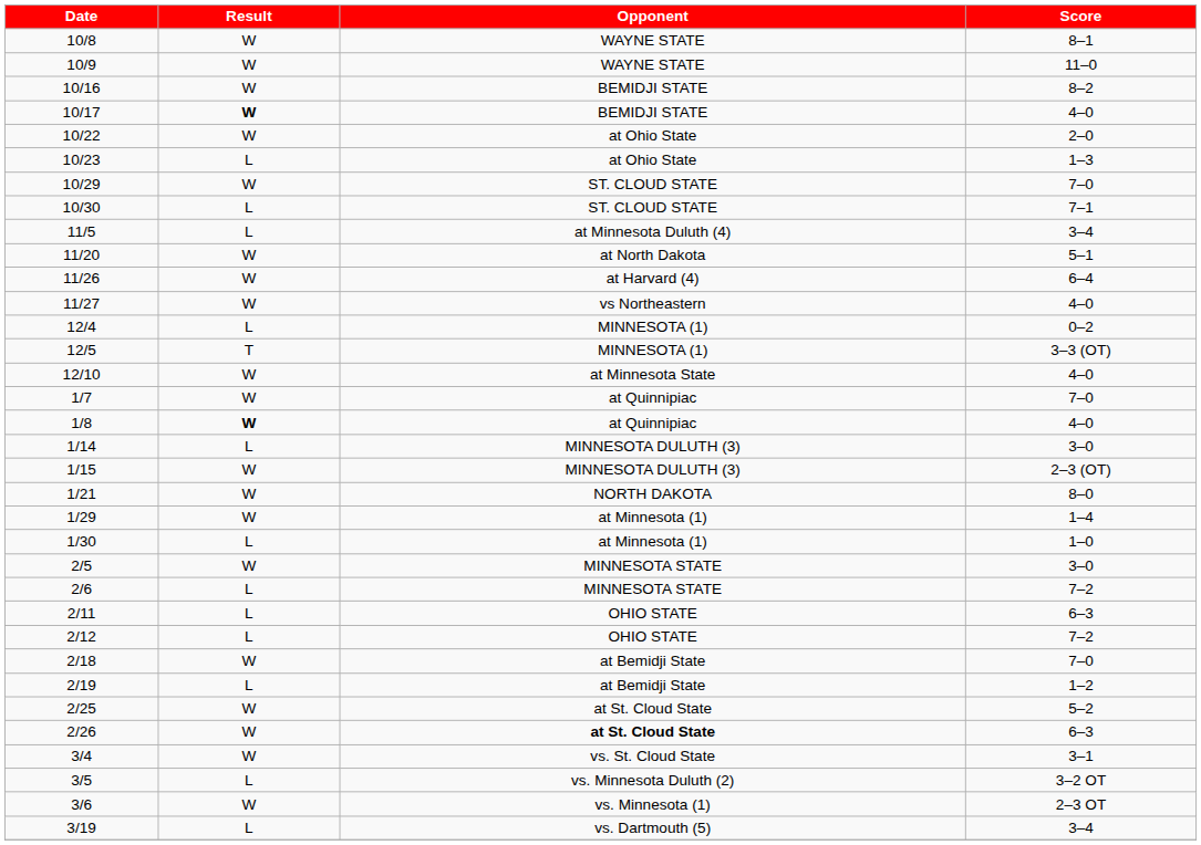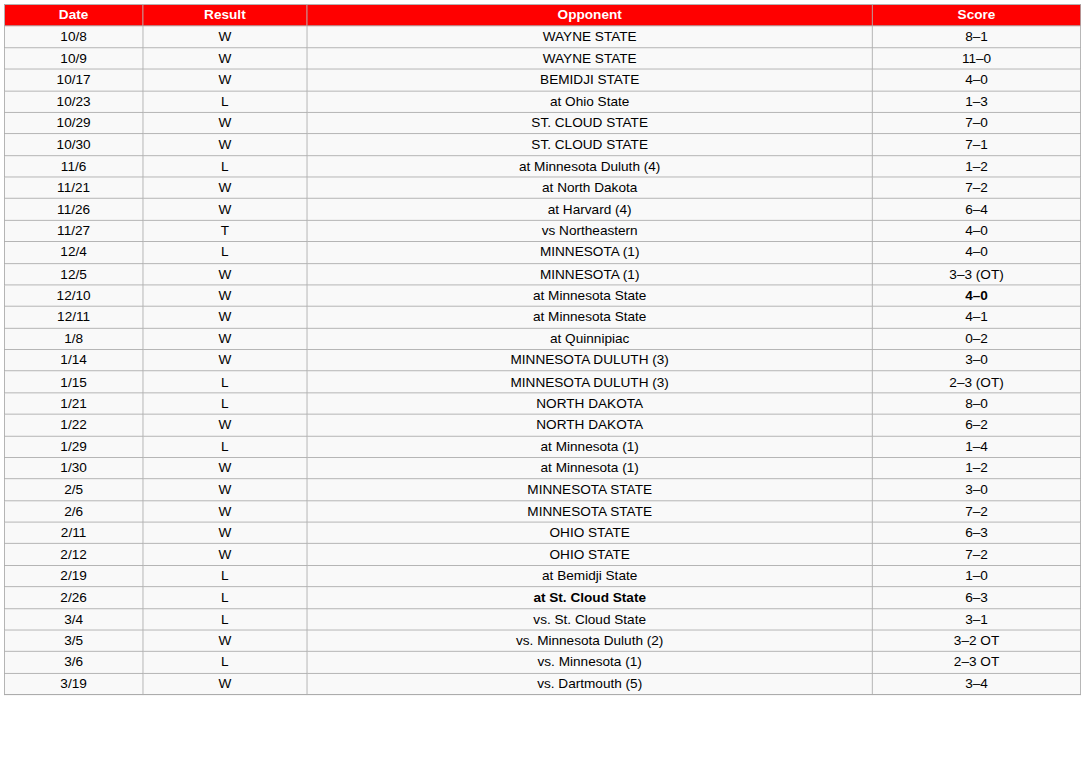 <table class="wikitable" width="80%">
 <tr align="center"  style=" background:red; color:#FFFFFF; ">
 <td><strong>Date</strong></td>
 <td><strong>Result</strong></td>
 <td><strong>Opponent</strong></td>
 <td><strong>Score</strong></td>
 </tr>
 <tr align="center" bgcolor="">
 <td>10/8</td>
 <td>W</td>
 <td>WAYNE STATE</td>
 <td>8–1</td>
 </tr>
 <tr align="center" bgcolor="">
 <td>10/9</td>
 <td>W</td>
 <td>WAYNE STATE</td>
 <td>11–0</td>
 </tr>
 <tr align="center" bgcolor="">
-<td>10/16</td>
+<td>10/17</td>
 <td>W</td>
 <td>BEMIDJI STATE</td>
-<td>8–2</td>
-</tr>
-<tr align="center" bgcolor="">
-<td>10/17</td>
-<td><strong>W</strong></td>
-<td>BEMIDJI STATE</td>
 <td>4–0</td>
-</tr>
-<tr align="center" bgcolor="">
-<td>10/22</td>
-<td>W</td>
-<td>at Ohio State</td>
-<td>2–0</td>
 </tr>
 <tr align="center" bgcolor="">
 <td>10/23</td>
 <td>L</td>
 <td>at Ohio State</td>
 <td>1–3</td>
 </tr>
 <tr align="center" bgcolor="">
 <td>10/29</td>
 <td>W</td>
 <td>ST. CLOUD STATE</td>
 <td>7–0</td>
 </tr>
 <tr align="center" bgcolor="">
 <td>10/30</td>
-<td>L</td>
+<td>W</td>
 <td>ST. CLOUD STATE</td>
 <td>7–1</td>
 </tr>
 <tr align="center" bgcolor="">
-<td>11/5</td>
+<td>11/6</td>
 <td>L</td>
 <td>at Minnesota Duluth (4)</td>
-<td>3–4</td>
+<td>1–2</td>
 </tr>
 <tr align="center" bgcolor="">
-<td>11/20</td>
+<td>11/21</td>
 <td>W</td>
 <td>at North Dakota</td>
-<td>5–1</td>
+<td>7–2</td>
 </tr>
 <tr align="center" bgcolor="">
 <td>11/26</td>
 <td>W</td>
 <td>at Harvard (4)</td>
 <td>6–4</td>
 </tr>
 <tr align="center" bgcolor="">
 <td>11/27</td>
-<td>W</td>
+<td>T</td>
 <td>vs Northeastern</td>
 <td>4–0</td>
 </tr>
 <tr align="center" bgcolor="">
 <td>12/4</td>
 <td>L</td>
 <td>MINNESOTA (1)</td>
-<td>0–2</td>
+<td>4–0</td>
 </tr>
 <tr align="center" bgcolor="">
 <td>12/5</td>
-<td>T</td>
+<td>W</td>
 <td>MINNESOTA (1)</td>
 <td>3–3 (OT)</td>
 </tr>
 <tr align="center" bgcolor="">
 <td>12/10</td>
 <td>W</td>
 <td>at Minnesota State</td>
-<td>4–0</td>
+<td><strong>4–0</strong></td>
 </tr>
 <tr align="center" bgcolor="">
-<td>1/7</td>
+<td>12/11</td>
 <td>W</td>
-<td>at Quinnipiac</td>
-<td>7–0</td>
+<td>at Minnesota State</td>
+<td>4–1</td>
 </tr>
 <tr align="center" bgcolor="">
 <td>1/8</td>
-<td><strong>W</strong></td>
+<td>W</td>
 <td>at Quinnipiac</td>
-<td>4–0</td>
+<td>0–2</td>
 </tr>
 <tr align="center" bgcolor="">
 <td>1/14</td>
-<td>L</td>
+<td>W</td>
 <td>MINNESOTA DULUTH (3)</td>
 <td>3–0</td>
 </tr>
 <tr align="center" bgcolor="">
 <td>1/15</td>
-<td>W</td>
+<td>L</td>
 <td>MINNESOTA DULUTH (3)</td>
 <td>2–3 (OT)</td>
 </tr>
 <tr align="center" bgcolor="">
 <td>1/21</td>
-<td>W</td>
+<td>L</td>
 <td>NORTH DAKOTA</td>
 <td>8–0</td>
 </tr>
 <tr align="center" bgcolor="">
+<td>1/22</td>
+<td>W</td>
+<td>NORTH DAKOTA</td>
+<td>6–2</td>
+</tr>
+<tr align="center" bgcolor="">
 <td>1/29</td>
-<td>W</td>
+<td>L</td>
 <td>at Minnesota (1)</td>
 <td>1–4</td>
 </tr>
 <tr align="center" bgcolor="">
 <td>1/30</td>
-<td>L</td>
+<td>W</td>
 <td>at Minnesota (1)</td>
-<td>1–0</td>
+<td>1–2</td>
 </tr>
 <tr align="center" bgcolor="">
 <td>2/5</td>
 <td>W</td>
 <td>MINNESOTA STATE</td>
 <td>3–0</td>
 </tr>
 <tr align="center" bgcolor="">
 <td>2/6</td>
-<td>L</td>
+<td>W</td>
 <td>MINNESOTA STATE</td>
 <td>7–2</td>
 </tr>
 <tr align="center" bgcolor="">
 <td>2/11</td>
-<td>L</td>
+<td>W</td>
 <td>OHIO STATE</td>
 <td>6–3</td>
 </tr>
 <tr align="center" bgcolor="">
 <td>2/12</td>
-<td>L</td>
+<td>W</td>
 <td>OHIO STATE</td>
 <td>7–2</td>
-</tr>
-<tr align="center" bgcolor="">
-<td>2/18</td>
-<td>W</td>
-<td>at Bemidji State</td>
-<td>7–0</td>
 </tr>
 <tr align="center" bgcolor="">
 <td>2/19</td>
 <td>L</td>
 <td>at Bemidji State</td>
-<td>1–2</td>
-</tr>
-<tr align="center" bgcolor="">
-<td>2/25</td>
-<td>W</td>
-<td>at St. Cloud State</td>
-<td>5–2</td>
+<td>1–0</td>
 </tr>
 <tr align="center" bgcolor="">
 <td>2/26</td>
-<td>W</td>
+<td>L</td>
 <td><strong>at St. Cloud State</strong></td>
 <td>6–3</td>
 </tr>
 <tr align="center" bgcolor="">
 <td>3/4</td>
-<td>W</td>
+<td>L</td>
 <td>vs. St. Cloud State</td>
 <td>3–1</td>
 </tr>
 <tr align="center" bgcolor="">
 <td>3/5</td>
-<td>L</td>
+<td>W</td>
 <td>vs. Minnesota Duluth (2)</td>
 <td>3–2 OT</td>
 </tr>
 <tr align="center" bgcolor="">
 <td>3/6</td>
-<td>W</td>
+<td>L</td>
 <td>vs. Minnesota (1)</td>
 <td>2–3 OT</td>
 </tr>
 <tr align="center" bgcolor="">
 <td>3/19</td>
-<td>L</td>
+<td>W</td>
 <td>vs. Dartmouth (5)</td>
 <td>3–4</td>
 </tr>
 <tr align="center" bgcolor="">
 </tr>
 </table>
